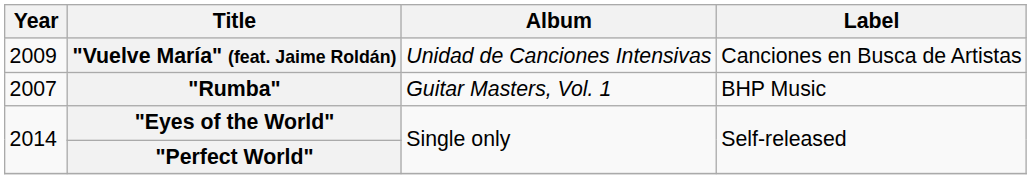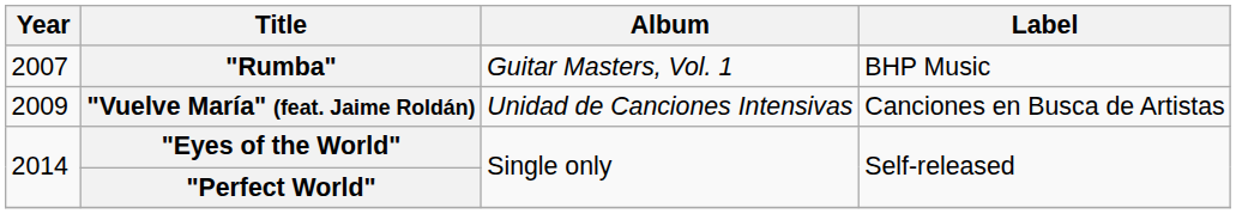 <table class="wikitable plainrowheaders" style="text-align:left;">
 <tr>
 <th scope="col" rowspan="1" style="width:2.5em;">Year</th>
 <th scope="col" rowspan="1">Title</th>
 <th scope="col" rowspan="1">Album</th>
 <th scope="col" rowspan="1">Label</th>
 </tr>
 <tr>
+<td rowspan="1">2007</td>
+<th scope="row">"Rumba"</th>
+<td><em>Guitar Masters, Vol. 1</em></td>
+<td>BHP Music</td>
+</tr>
+<tr>
 <td rowspan="1">2009</td>
 <th scope="row">"Vuelve María" <small>(feat. Jaime Roldán)</small></th>
 <td><em>Unidad de Canciones Intensivas </em></td>
 <td>Canciones en Busca de Artistas</td>
-</tr>
-<tr>
-<td rowspan="1">2007</td>
-<th scope="row">"Rumba"</th>
-<td><em>Guitar Masters, Vol. 1</em></td>
-<td>BHP Music</td>
 </tr>
 <tr>
 <td rowspan="2">2014</td>
 <th scope="row">"Eyes of the World"</th>
 <td rowspan="2">Single only</td>
 <td rowspan="2">Self-released</td>
 </tr>
 <tr>
 <th scope="row">"Perfect World"</th>
 </tr>
 <tr>
 </tr>
 </table>
